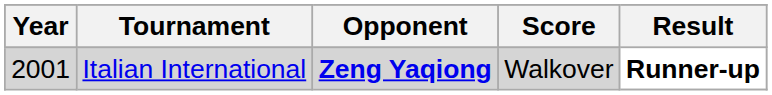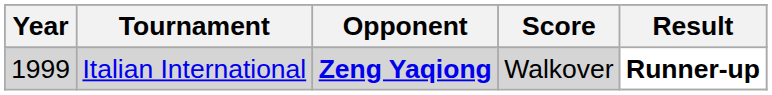 <table class="sortable wikitable" style="font-size: 90%;">
 <tr>
 <th>Year</th>
 <th>Tournament</th>
 <th>Opponent</th>
 <th>Score</th>
 <th>Result</th>
 </tr>
 <tr style="background:#D5D5D5">
-<td align="center">2001</td>
+<td align="center">1999</td>
 <td align="left"><a href='#'>Italian International</a></td>
 <td align="left"><strong> <a href='#'>Zeng Yaqiong</a></strong></td>
 <td align="left">Walkover</td>
 <td style="text-align:left; background:white"> <strong>Runner-up</strong></td>
 </tr>
 </table>
